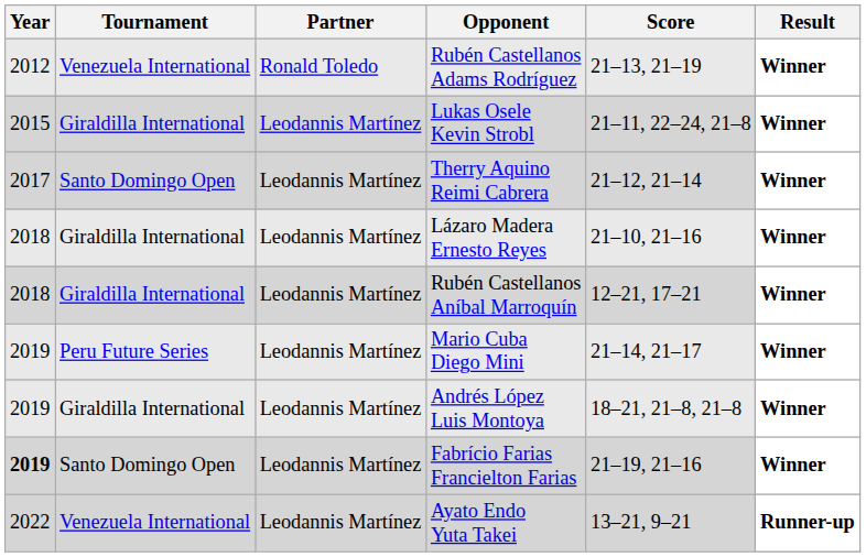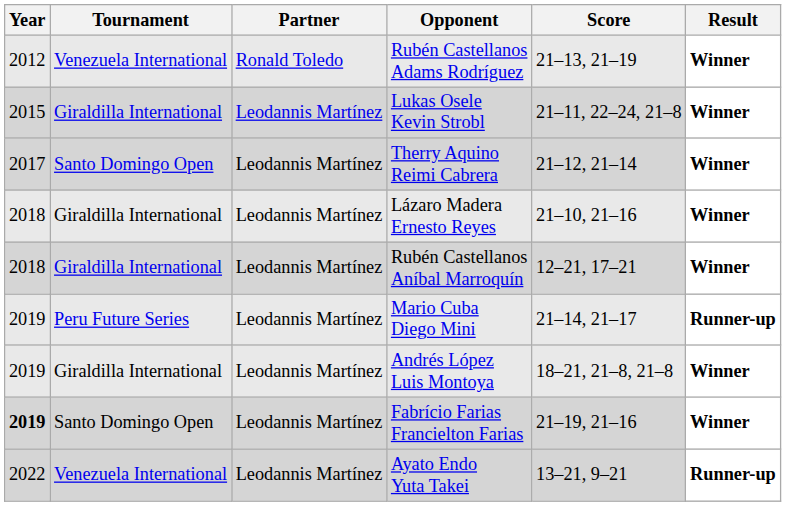 <table class="sortable wikitable" style="font-size: 90%;">
 <tr>
 <th>Year</th>
 <th>Tournament</th>
 <th>Partner</th>
 <th>Opponent</th>
 <th>Score</th>
 <th>Result</th>
 </tr>
 <tr style="background:#E9E9E9">
 <td align="center">2012</td>
 <td align="left"><a href='#'>Venezuela International</a></td>
 <td align="left"> <a href='#'>Ronald Toledo</a></td>
 <td align="left"> <a href='#'>Rubén Castellanos</a> <br>  <a href='#'>Adams Rodríguez</a></td>
 <td align="left">21–13, 21–19</td>
 <td style="text-align:left; background:white"> <strong>Winner</strong></td>
 </tr>
 <tr style="background:#D5D5D5">
 <td align="center">2015</td>
 <td align="left"><a href='#'>Giraldilla International</a></td>
 <td align="left"> <a href='#'>Leodannis Martínez</a></td>
 <td align="left"> <a href='#'>Lukas Osele</a> <br>  <a href='#'>Kevin Strobl</a></td>
 <td align="left">21–11, 22–24, 21–8</td>
 <td style="text-align:left; background:white"> <strong>Winner</strong></td>
 </tr>
 <tr style="background:#D5D5D5">
 <td align="center">2017</td>
 <td align="left"><a href='#'>Santo Domingo Open</a></td>
 <td align="left"> Leodannis Martínez</td>
 <td align="left"> <a href='#'>Therry Aquino</a> <br>  <a href='#'>Reimi Cabrera</a></td>
 <td align="left">21–12, 21–14</td>
 <td style="text-align:left; background:white"> <strong>Winner</strong></td>
 </tr>
 <tr style="background:#E9E9E9">
 <td align="center">2018</td>
 <td align="left">Giraldilla International</td>
 <td align="left"> Leodannis Martínez</td>
 <td align="left"> Lázaro Madera <br>  <a href='#'>Ernesto Reyes</a></td>
 <td align="left">21–10, 21–16</td>
 <td style="text-align:left; background:white"> <strong>Winner</strong></td>
 </tr>
 <tr style="background:#D5D5D5">
 <td align="center">2018</td>
 <td align="left"><a href='#'>Giraldilla International</a></td>
 <td align="left"> Leodannis Martínez</td>
 <td align="left"> Rubén Castellanos <br>  <a href='#'>Aníbal Marroquín</a></td>
 <td align="left">12–21, 17–21</td>
 <td style="text-align:left; background:white"> <strong>Winner</strong></td>
 </tr>
 <tr style="background:#E9E9E9">
 <td align="center">2019</td>
 <td align="left"><a href='#'>Peru Future Series</a></td>
 <td align="left"> Leodannis Martínez</td>
 <td align="left"> <a href='#'>Mario Cuba</a> <br>  <a href='#'>Diego Mini</a></td>
 <td align="left">21–14, 21–17</td>
-<td style="text-align:left; background:white"> <strong>Winner</strong></td>
+<td style="text-align:left; background:white"> <strong>Runner-up</strong></td>
 </tr>
 <tr style="background:#E9E9E9">
 <td align="center">2019</td>
 <td align="left">Giraldilla International</td>
 <td align="left"> Leodannis Martínez</td>
 <td align="left"> <a href='#'>Andrés López</a> <br>  <a href='#'>Luis Montoya</a></td>
 <td align="left">18–21, 21–8, 21–8</td>
 <td style="text-align:left; background:white"> <strong>Winner</strong></td>
 </tr>
 <tr style="background:#D5D5D5">
 <td align="center"><strong>2019</strong></td>
 <td align="left">Santo Domingo Open</td>
 <td align="left"> Leodannis Martínez</td>
 <td align="left"> <a href='#'>Fabrício Farias</a> <br>  <a href='#'>Francielton Farias</a></td>
 <td align="left">21–19, 21–16</td>
 <td style="text-align:left; background:white"> <strong>Winner</strong></td>
 </tr>
 <tr bgcolor="#D5D5D5">
 <td align="center">2022</td>
 <td align="left"><a href='#'>Venezuela International</a></td>
 <td align="left"> Leodannis Martínez</td>
 <td align="left"> <a href='#'>Ayato Endo</a><br> <a href='#'>Yuta Takei</a></td>
 <td align="left">13–21, 9–21</td>
 <td style="text-align:left; background:white"> <strong>Runner-up</strong></td>
 </tr>
 </table>
